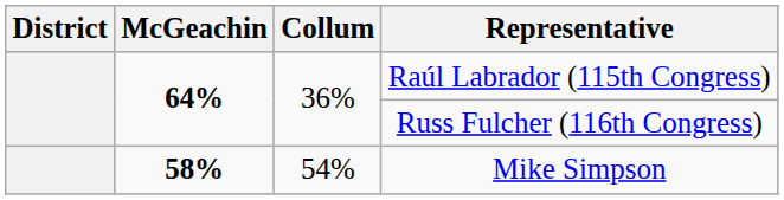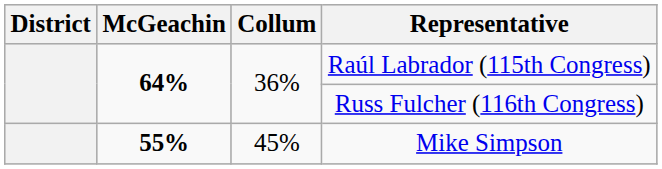 <table class=wikitable>
 <tr>
 <th>District</th>
 <th>McGeachin</th>
 <th>Collum</th>
 <th>Representative</th>
 </tr>
 <tr align=center>
 <th rowspan=2 ></th>
 <td rowspan=2><strong>64%</strong></td>
 <td rowspan=2>36%</td>
 <td><a href='#'>Raúl Labrador</a> (<a href='#'>115th Congress</a>)</td>
 </tr>
 <tr align=center>
 <td><a href='#'>Russ Fulcher</a> (<a href='#'>116th Congress</a>)</td>
 </tr>
 <tr align=center>
 <th></th>
-<td><strong>58%</strong></td>
-<td>54%</td>
+<td><strong>55%</strong></td>
+<td>45%</td>
 <td><a href='#'>Mike Simpson</a></td>
 </tr>
 </table>
